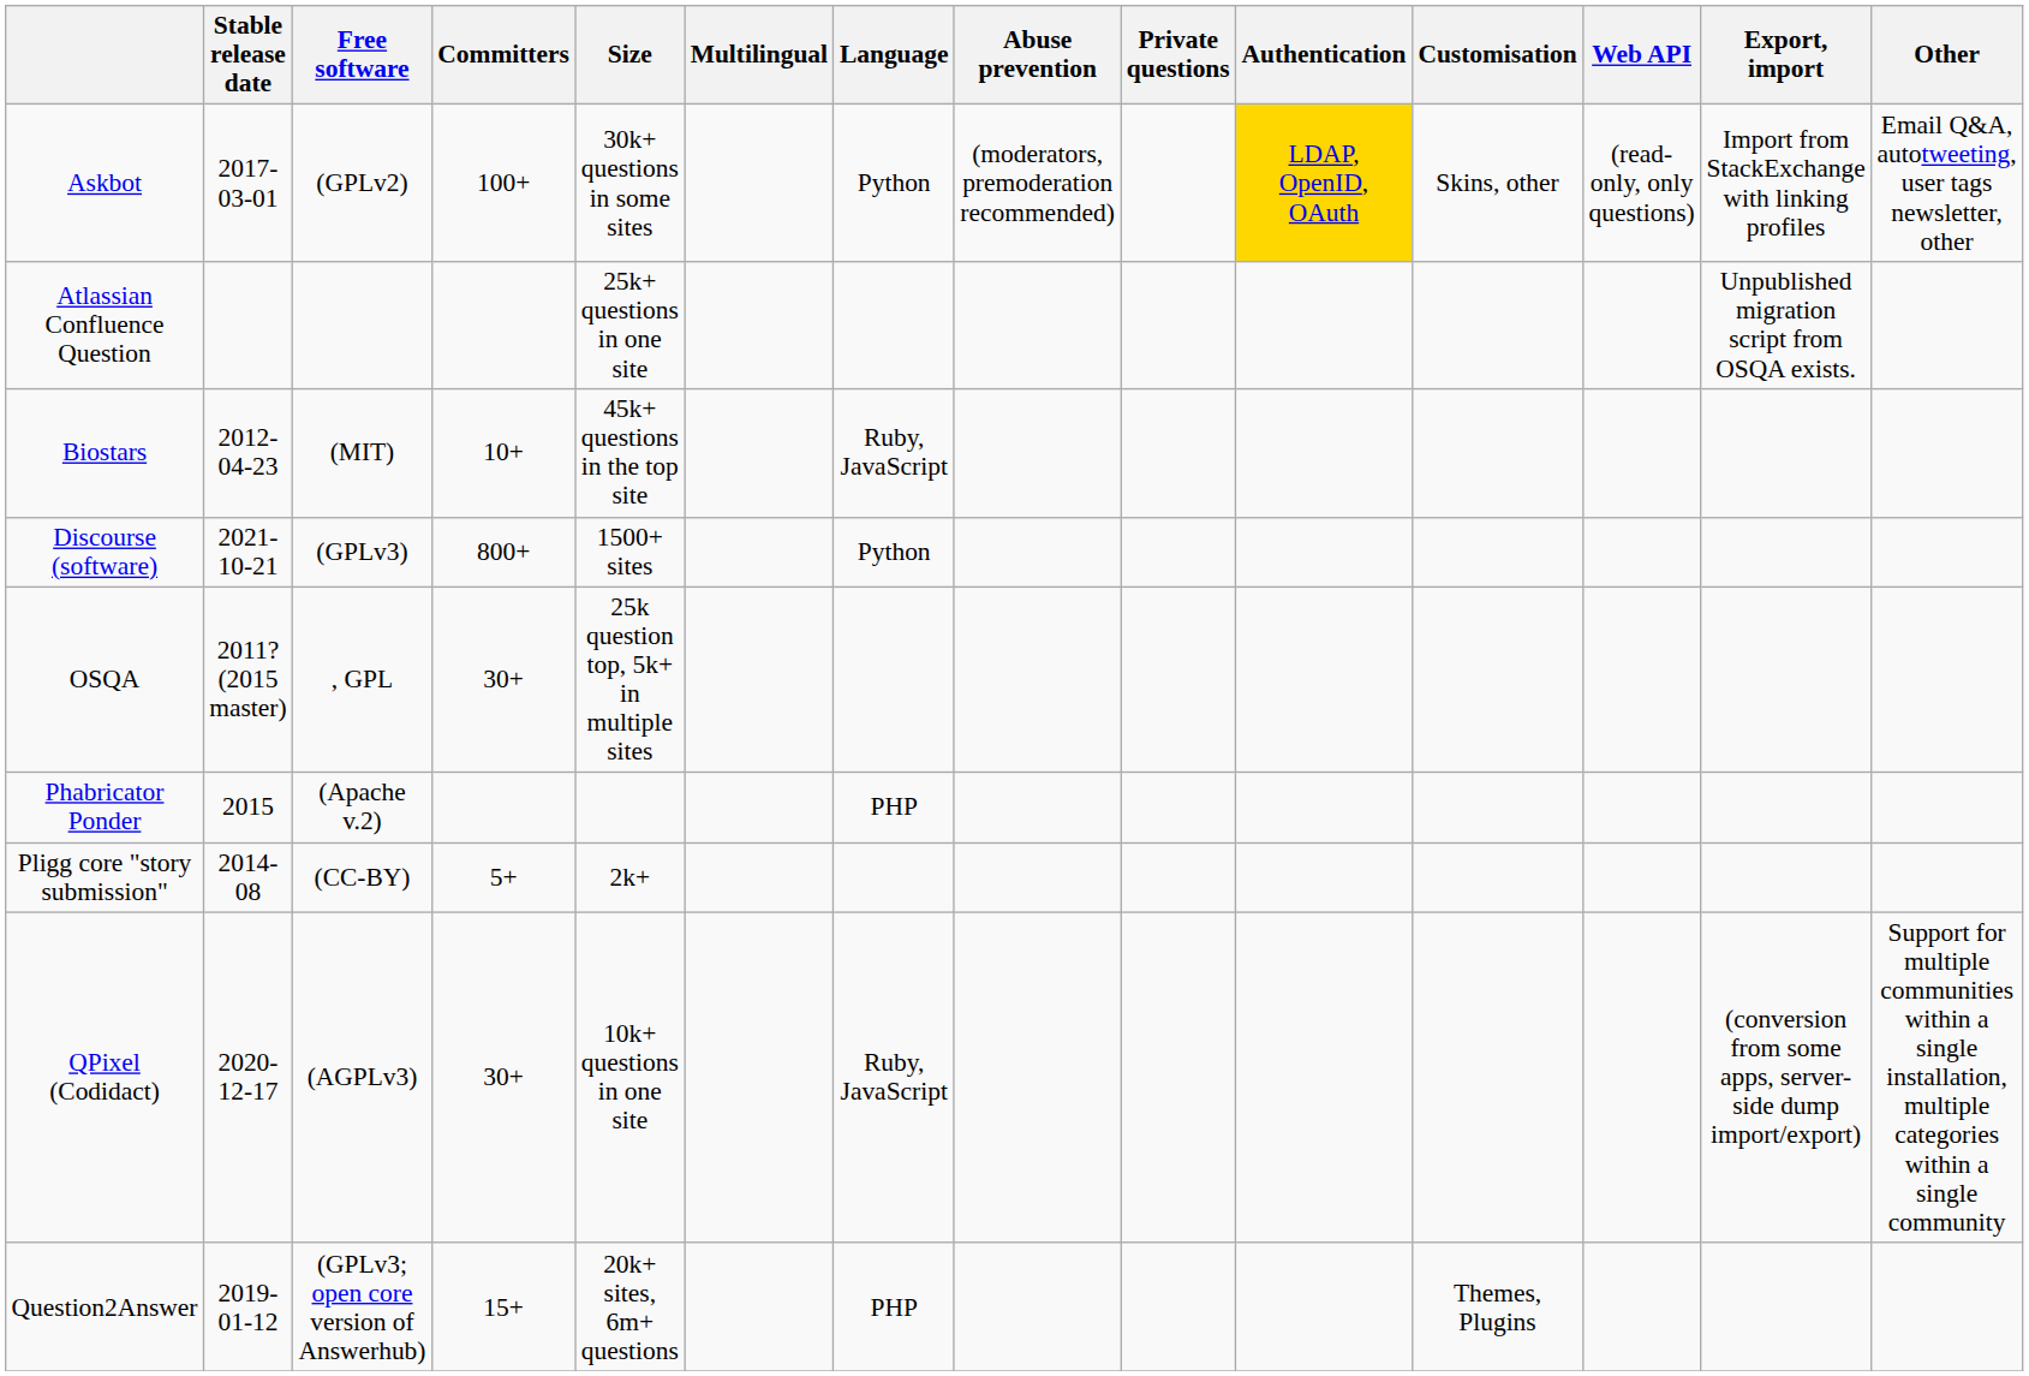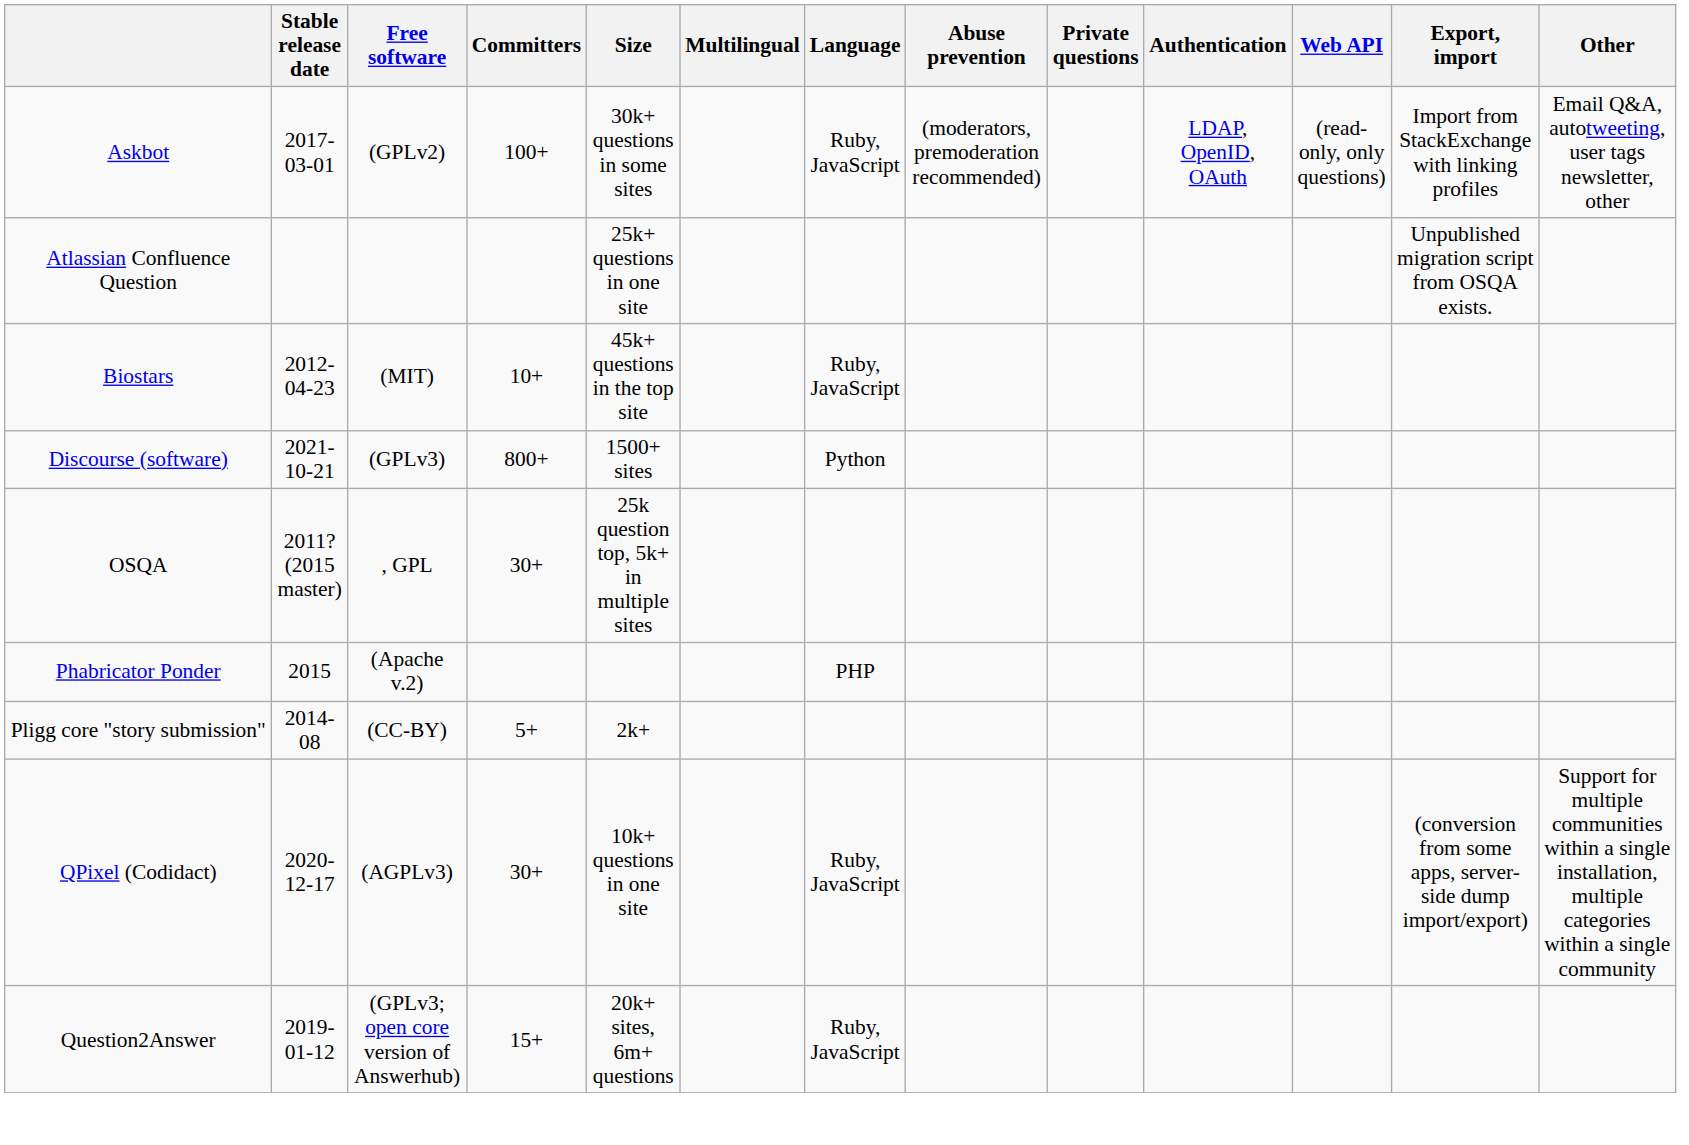 <table class="wikitable" style="text-align: center; width: auto; table-layout: fixed;">
 <tr>
 <th style="width: 12em"></th>
 <th>Stable release date</th>
 <th><a href='#'>Free software</a></th>
 <th>Committers</th>
 <th>Size</th>
 <th>Multilingual</th>
 <th>Language</th>
 <th>Abuse prevention</th>
 <th>Private questions</th>
 <th>Authentication</th>
-<th>Customisation</th>
 <th><a href='#'>Web API</a></th>
 <th>Export, import</th>
 <th>Other</th>
 </tr>
 <tr>
 <td><a href='#'>Askbot</a></td>
 <td>2017-03-01</td>
 <td> (GPLv2)</td>
 <td>100+</td>
 <td>30k+ questions in some sites</td>
 <td></td>
-<td>Python</td>
+<td>Ruby, JavaScript</td>
 <td> (moderators, premoderation recommended)</td>
 <td></td>
-<td style="background: gold;"><a href='#'>LDAP</a>, <a href='#'>OpenID</a>, <a href='#'>OAuth</a></td>
-<td>Skins, other</td>
+<td><a href='#'>LDAP</a>, <a href='#'>OpenID</a>, <a href='#'>OAuth</a></td>
 <td> (read-only, only questions)</td>
 <td>Import from StackExchange with linking profiles</td>
 <td>Email Q&A, auto<a href='#'>tweeting</a>, user tags newsletter, other</td>
 </tr>
 <tr>
 <td><a href='#'>Atlassian</a> Confluence Question</td>
 <td></td>
 <td></td>
 <td></td>
 <td>25k+ questions in one site</td>
-<td></td>
 <td></td>
 <td></td>
 <td></td>
 <td></td>
 <td></td>
 <td></td>
 <td>Unpublished migration script from OSQA exists.</td>
 <td></td>
 </tr>
 <tr>
 <td><a href='#'>Biostars</a></td>
 <td>2012-04-23</td>
 <td> (MIT)</td>
 <td>10+</td>
 <td>45k+ questions in the top site</td>
 <td></td>
 <td>Ruby, JavaScript</td>
 <td></td>
 <td></td>
 <td></td>
 <td></td>
 <td></td>
 <td></td>
-<td></td>
 </tr>
 <tr>
 <td><a href='#'>Discourse (software)</a></td>
 <td>2021-10-21</td>
 <td> (GPLv3)</td>
 <td>800+</td>
 <td>1500+ sites</td>
 <td></td>
 <td>Python</td>
 <td></td>
 <td></td>
 <td></td>
 <td></td>
 <td></td>
 <td></td>
-<td></td>
 </tr>
 <tr>
 <td>OSQA</td>
 <td>2011? (2015 master)</td>
 <td>, GPL</td>
 <td>30+</td>
 <td>25k question top, 5k+ in multiple sites</td>
-<td></td>
 <td></td>
 <td></td>
 <td></td>
 <td></td>
 <td></td>
 <td></td>
 <td></td>
 <td></td>
 </tr>
 <tr>
 <td><a href='#'>Phabricator Ponder</a></td>
 <td>2015</td>
 <td> (Apache v.2)</td>
 <td></td>
 <td></td>
 <td></td>
 <td>PHP</td>
 <td></td>
 <td></td>
 <td></td>
 <td></td>
 <td></td>
 <td></td>
-<td></td>
 </tr>
 <tr>
 <td>Pligg core "story submission"</td>
 <td>2014-08</td>
 <td> (CC-BY)</td>
 <td>5+</td>
 <td>2k+</td>
-<td></td>
 <td></td>
 <td></td>
 <td></td>
 <td></td>
 <td></td>
 <td></td>
 <td></td>
 <td></td>
 </tr>
 <tr>
 <td><a href='#'>QPixel</a> (Codidact)</td>
 <td>2020-12-17</td>
 <td> (AGPLv3)</td>
 <td>30+</td>
 <td>10k+ questions in one site</td>
 <td></td>
 <td>Ruby, JavaScript</td>
 <td></td>
 <td></td>
 <td></td>
 <td></td>
-<td></td>
 <td> (conversion from some apps, server-side dump import/export)</td>
 <td>Support for multiple communities within a single installation, multiple categories within a single community</td>
 </tr>
 <tr>
 <td>Question2Answer</td>
 <td>2019-01-12</td>
 <td> (GPLv3; <a href='#'>open core</a> version of Answerhub)</td>
 <td>15+</td>
 <td>20k+ sites, 6m+ questions</td>
 <td></td>
-<td>PHP</td>
+<td>Ruby, JavaScript</td>
 <td></td>
 <td></td>
 <td></td>
-<td>Themes, Plugins</td>
 <td></td>
 <td></td>
 <td></td>
 </tr>
 </table>
